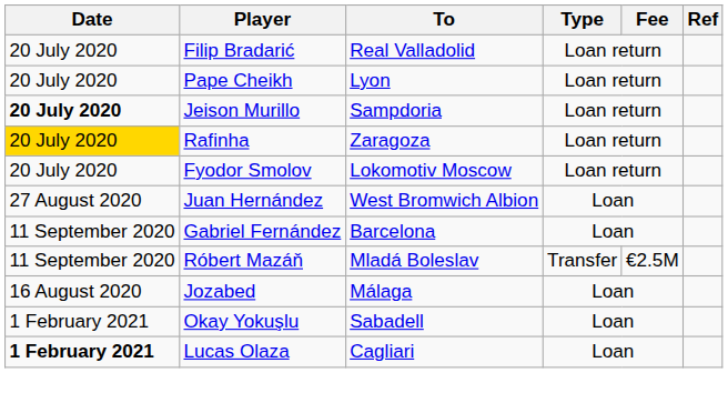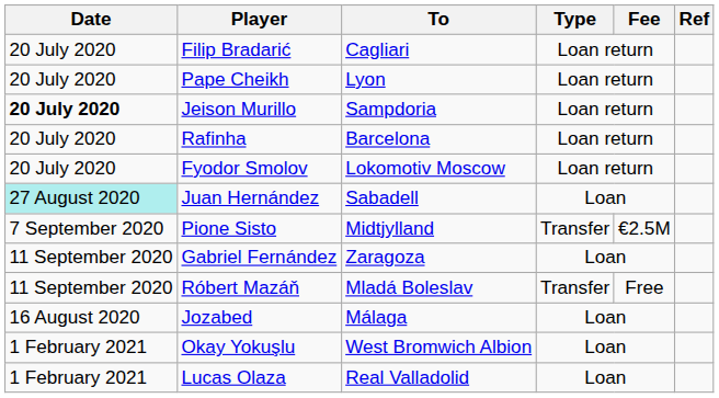 <table class="wikitable">
 <tr>
 <th>Date</th>
 <th>Player</th>
 <th>To</th>
 <th>Type</th>
 <th>Fee</th>
 <th>Ref</th>
 </tr>
 <tr>
 <td>20 July 2020</td>
 <td> <a href='#'>Filip Bradarić</a></td>
-<td><a href='#'>Real Valladolid</a></td>
+<td> <a href='#'>Cagliari</a></td>
 <td align=center colspan=2>Loan return</td>
 <td align=center></td>
 </tr>
 <tr>
 <td>20 July 2020</td>
 <td> <a href='#'>Pape Cheikh</a></td>
 <td> <a href='#'>Lyon</a></td>
 <td align=center colspan=2>Loan return</td>
 <td align=center></td>
 </tr>
 <tr>
 <td><strong>20 July 2020</strong></td>
 <td> <a href='#'>Jeison Murillo</a></td>
 <td> <a href='#'>Sampdoria</a></td>
 <td align=center colspan=2>Loan return</td>
 <td align=center></td>
 </tr>
 <tr>
-<td style="background: gold;">20 July 2020</td>
+<td>20 July 2020</td>
 <td> <a href='#'>Rafinha</a></td>
-<td><a href='#'>Zaragoza</a></td>
+<td><a href='#'>Barcelona</a></td>
 <td align=center colspan=2>Loan return</td>
 <td align=center></td>
 </tr>
 <tr>
 <td>20 July 2020</td>
 <td> <a href='#'>Fyodor Smolov</a></td>
 <td> <a href='#'>Lokomotiv Moscow</a></td>
 <td align=center colspan=2>Loan return</td>
 <td align=center></td>
 </tr>
 <tr>
-<td>27 August 2020</td>
+<td style="background: paleturquoise;">27 August 2020</td>
 <td> <a href='#'>Juan Hernández</a></td>
-<td> <a href='#'>West Bromwich Albion</a></td>
+<td><a href='#'>Sabadell</a></td>
 <td align=center colspan=2>Loan</td>
+<td align=center></td>
+</tr>
+<tr>
+<td>7 September 2020</td>
+<td> <a href='#'>Pione Sisto</a></td>
+<td> <a href='#'>Midtjylland</a></td>
+<td align=center>Transfer</td>
+<td align=center>€2.5M</td>
 <td align=center></td>
 </tr>
 <tr>
 <td>11 September 2020</td>
 <td> <a href='#'>Gabriel Fernández</a></td>
-<td><a href='#'>Barcelona</a></td>
+<td><a href='#'>Zaragoza</a></td>
 <td align=center colspan=2>Loan</td>
 <td align=center></td>
 </tr>
 <tr>
 <td>11 September 2020</td>
 <td> <a href='#'>Róbert Mazáň</a></td>
 <td> <a href='#'>Mladá Boleslav</a></td>
 <td align=center>Transfer</td>
-<td align=center>€2.5M</td>
+<td align=center>Free</td>
 <td align=center></td>
 </tr>
 <tr>
 <td>16 August 2020</td>
 <td> <a href='#'>Jozabed</a></td>
 <td><a href='#'>Málaga</a></td>
 <td align=center colspan=2>Loan</td>
 <td align=center></td>
 </tr>
 <tr>
 <td>1 February 2021</td>
 <td> <a href='#'>Okay Yokuşlu</a></td>
-<td><a href='#'>Sabadell</a></td>
+<td> <a href='#'>West Bromwich Albion</a></td>
 <td align=center colspan=2>Loan</td>
 <td align=center></td>
 </tr>
 <tr>
-<td><strong>1 February 2021</strong></td>
+<td>1 February 2021</td>
 <td> <a href='#'>Lucas Olaza</a></td>
-<td> <a href='#'>Cagliari</a></td>
+<td><a href='#'>Real Valladolid</a></td>
 <td align=center colspan=2>Loan</td>
 <td align=center></td>
 </tr>
 </table>
